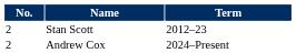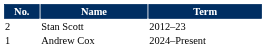 <table class="toccolours" style="width:25em">
 <tr>
 <th style="background:#002e62;color:white;border:#002e62 1px solid">No.</th>
 <th style="background:#002e62;color:white;border:#002e62 1px solid">Name</th>
 <th style="background:#002e62;color:white;border:#002e62 1px solid">Term</th>
 </tr>
 <tr>
 <td>2</td>
 <td> Stan Scott</td>
 <td>2012–23</td>
 </tr>
 <tr>
-<td>2</td>
+<td>1</td>
 <td> Andrew Cox</td>
 <td>2024–Present</td>
 </tr>
 <tr>
 </tr>
 </table>
